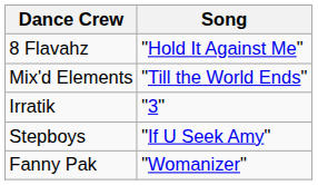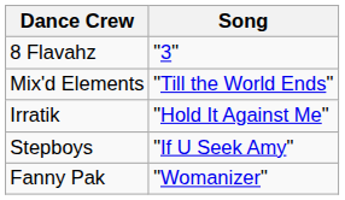 <table class="wikitable">
 <tr>
 <th>Dance Crew</th>
 <th>Song</th>
 </tr>
 <tr>
 <td>8 Flavahz</td>
-<td>"<a href='#'>Hold It Against Me</a>"</td>
+<td>"<a href='#'>3</a>"</td>
 </tr>
 <tr>
 <td>Mix'd Elements</td>
 <td>"<a href='#'>Till the World Ends</a>"</td>
 </tr>
 <tr>
 <td>Irratik</td>
-<td>"<a href='#'>3</a>"</td>
+<td>"<a href='#'>Hold It Against Me</a>"</td>
 </tr>
 <tr>
 <td>Stepboys</td>
 <td>"<a href='#'>If U Seek Amy</a>"</td>
 </tr>
 <tr>
 <td>Fanny Pak</td>
 <td>"<a href='#'>Womanizer</a>"</td>
 </tr>
 </table>
